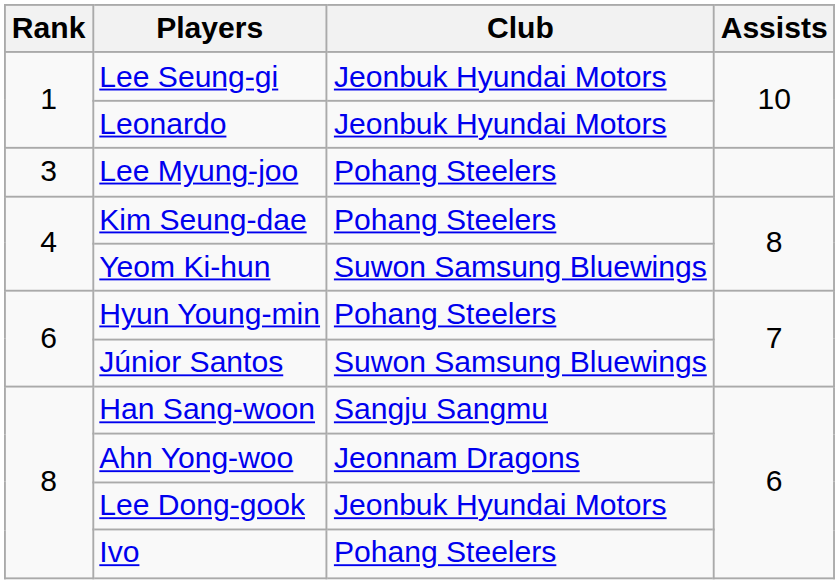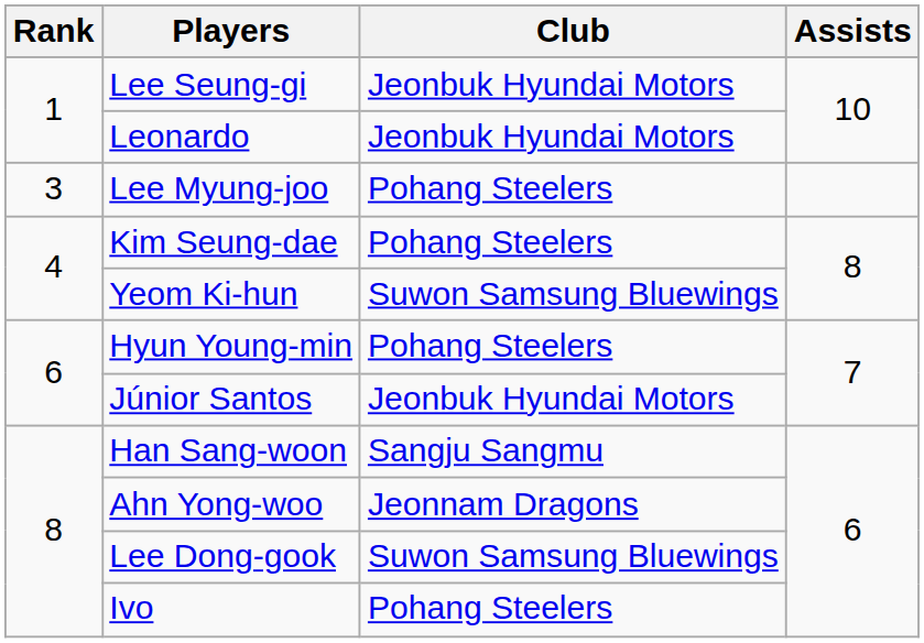 <table class="wikitable">
 <tr>
 <th>Rank</th>
 <th>Players</th>
 <th>Club</th>
 <th>Assists</th>
 </tr>
 <tr>
 <td align="center" rowspan=2>1</td>
 <td> <a href='#'>Lee Seung-gi</a></td>
 <td><a href='#'>Jeonbuk Hyundai Motors</a></td>
 <td align="center" rowspan="2">10</td>
 </tr>
 <tr>
 <td> <a href='#'>Leonardo</a></td>
 <td><a href='#'>Jeonbuk Hyundai Motors</a></td>
 </tr>
 <tr>
 <td align="center" rowspan=1>3</td>
 <td> <a href='#'>Lee Myung-joo</a></td>
 <td><a href='#'>Pohang Steelers</a></td>
 <td></td>
 </tr>
 <tr>
 <td align="center" rowspan=2>4</td>
 <td> <a href='#'>Kim Seung-dae</a></td>
 <td><a href='#'>Pohang Steelers</a></td>
 <td align="center" rowspan="2">8</td>
 </tr>
 <tr>
 <td> <a href='#'>Yeom Ki-hun</a></td>
 <td><a href='#'>Suwon Samsung Bluewings</a></td>
 </tr>
 <tr>
 <td align="center" rowspan=2>6</td>
 <td> <a href='#'>Hyun Young-min</a></td>
 <td><a href='#'>Pohang Steelers</a></td>
 <td align="center" rowspan="2">7</td>
 </tr>
 <tr>
 <td> <a href='#'>Júnior Santos</a></td>
-<td><a href='#'>Suwon Samsung Bluewings</a></td>
+<td><a href='#'>Jeonbuk Hyundai Motors</a></td>
 </tr>
 <tr>
 <td align="center" rowspan=4>8</td>
 <td> <a href='#'>Han Sang-woon</a></td>
 <td><a href='#'>Sangju Sangmu</a></td>
 <td align="center" rowspan="4">6</td>
 </tr>
 <tr>
 <td> <a href='#'>Ahn Yong-woo</a></td>
 <td><a href='#'>Jeonnam Dragons</a></td>
 </tr>
 <tr>
 <td> <a href='#'>Lee Dong-gook</a></td>
-<td><a href='#'>Jeonbuk Hyundai Motors</a></td>
+<td><a href='#'>Suwon Samsung Bluewings</a></td>
 </tr>
 <tr>
 <td> <a href='#'>Ivo</a></td>
 <td><a href='#'>Pohang Steelers</a></td>
 </tr>
 </table>
